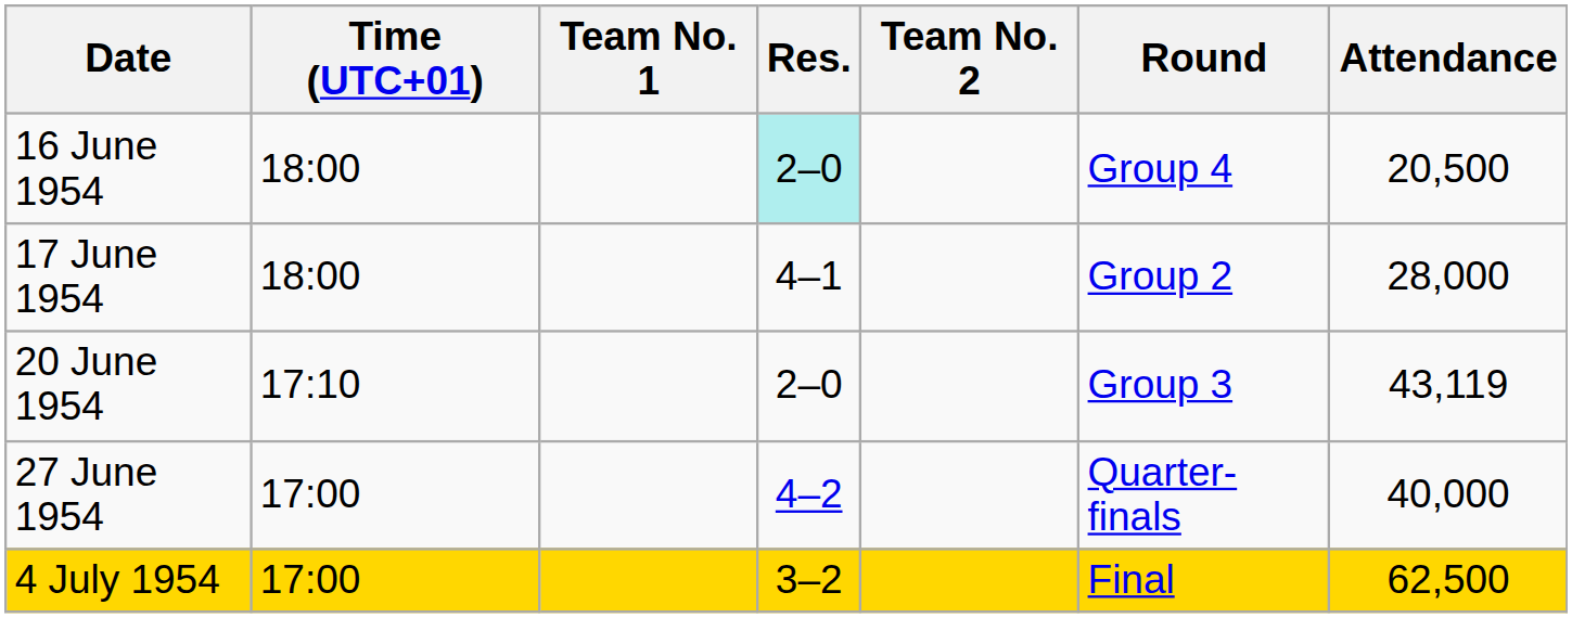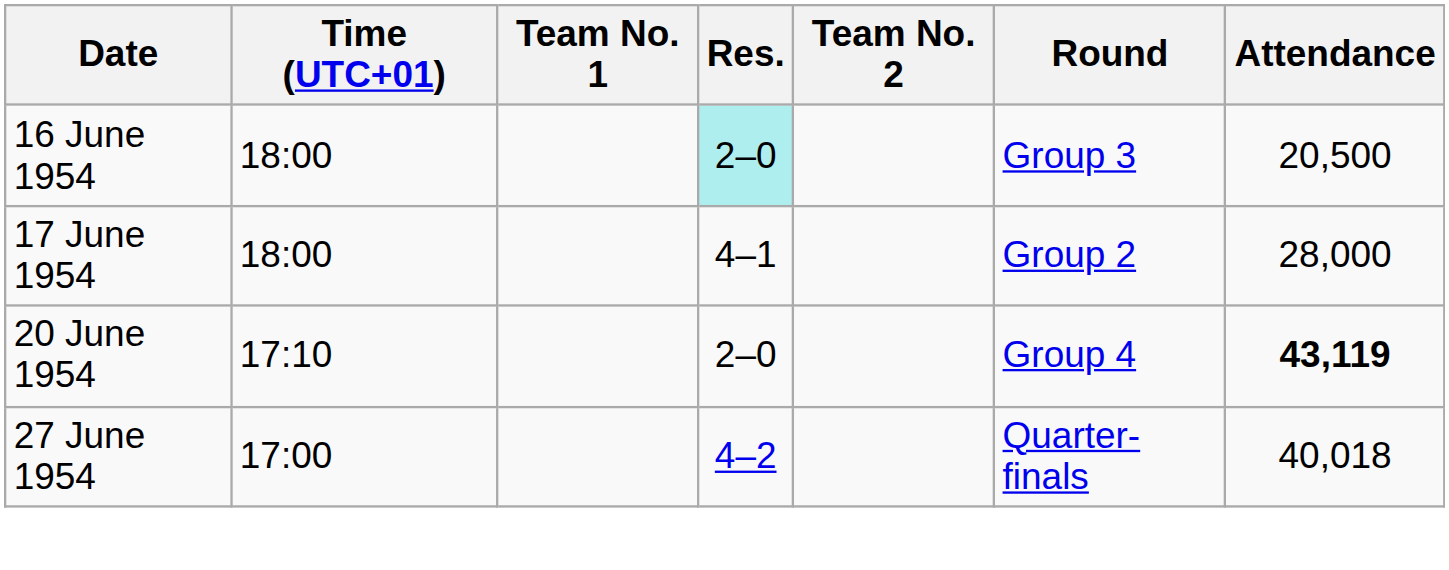 <table class="wikitable" style="text-align:left; width:100%;">
 <tr>
 <th>Date</th>
 <th>Time (<a href='#'>UTC+01</a>)</th>
 <th>Team No. 1</th>
 <th>Res.</th>
 <th>Team No. 2</th>
 <th>Round</th>
 <th>Attendance</th>
 </tr>
 <tr>
 <td>16 June 1954</td>
 <td>18:00</td>
 <td><strong></strong></td>
 <td style="background: paleturquoise; text-align:center;">2–0</td>
 <td></td>
-<td><a href='#'>Group 4</a></td>
+<td><a href='#'>Group 3</a></td>
 <td style="text-align:center;">20,500</td>
 </tr>
 <tr>
 <td>17 June 1954</td>
 <td>18:00</td>
 <td><strong></strong></td>
 <td style="text-align:center;">4–1</td>
 <td></td>
 <td><a href='#'>Group 2</a></td>
 <td style="text-align:center;">28,000</td>
 </tr>
 <tr>
 <td>20 June 1954</td>
 <td>17:10</td>
 <td><strong></strong></td>
 <td style="text-align:center;">2–0</td>
 <td></td>
-<td><a href='#'>Group 3</a></td>
-<td style="text-align:center;">43,119</td>
+<td><a href='#'>Group 4</a></td>
+<td style="text-align:center;"><strong>43,119</strong></td>
 </tr>
 <tr>
 <td>27 June 1954</td>
 <td>17:00</td>
 <td><strong></strong></td>
 <td style="text-align:center;"><a href='#'>4–2</a></td>
 <td></td>
 <td><a href='#'>Quarter-finals</a></td>
-<td style="text-align:center;">40,000</td>
-</tr>
-<tr style="background:gold;">
-<td>4 July 1954</td>
-<td>17:00</td>
-<td><strong></strong></td>
-<td style="text-align:center;">3–2</td>
-<td></td>
-<td><a href='#'>Final</a></td>
-<td style="text-align:center;">62,500</td>
+<td style="text-align:center;">40,018</td>
 </tr>
 </table>
